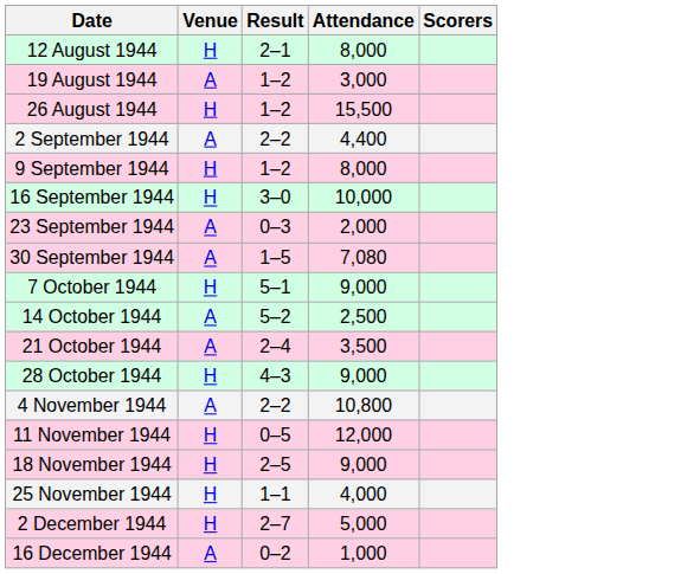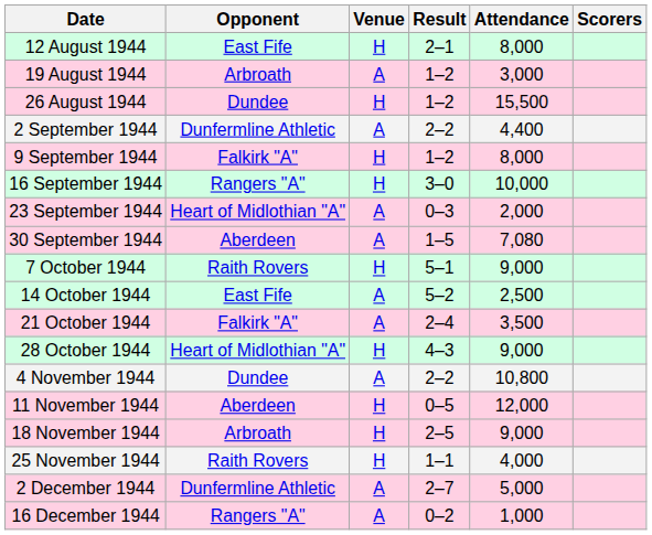 <table class="wikitable sortable" style="font-size:95%; text-align:center">
 <tr>
 <th>Date</th>
+<th>Opponent</th>
 <th>Venue</th>
 <th>Result</th>
 <th>Attendance</th>
 <th>Scorers</th>
 </tr>
 <tr bgcolor = "#d0ffe3">
 <td>12 August 1944</td>
+<td><a href='#'>East Fife</a></td>
 <td><a href='#'>H</a></td>
 <td>2–1</td>
 <td>8,000</td>
 <td></td>
 </tr>
 <tr bgcolor = "#ffd0e3">
 <td>19 August 1944</td>
+<td><a href='#'>Arbroath</a></td>
 <td><a href='#'>A</a></td>
 <td>1–2</td>
 <td>3,000</td>
 <td></td>
 </tr>
 <tr bgcolor = "#ffd0e3">
 <td>26 August 1944</td>
+<td><a href='#'>Dundee</a></td>
 <td><a href='#'>H</a></td>
 <td>1–2</td>
 <td>15,500</td>
 <td></td>
 </tr>
 <tr bgcolor = "#f3f3f3">
 <td>2 September 1944</td>
+<td><a href='#'>Dunfermline Athletic</a></td>
 <td><a href='#'>A</a></td>
 <td>2–2</td>
 <td>4,400</td>
 <td></td>
 </tr>
 <tr bgcolor = "#ffd0e3">
 <td>9 September 1944</td>
+<td><a href='#'>Falkirk "A"</a></td>
 <td><a href='#'>H</a></td>
 <td>1–2</td>
 <td>8,000</td>
 <td></td>
 </tr>
 <tr bgcolor = "#d0ffe3">
 <td>16 September 1944</td>
+<td><a href='#'>Rangers "A"</a></td>
 <td><a href='#'>H</a></td>
 <td>3–0</td>
 <td>10,000</td>
 <td></td>
 </tr>
 <tr bgcolor = "#ffd0e3">
 <td>23 September 1944</td>
+<td><a href='#'>Heart of Midlothian "A"</a></td>
 <td><a href='#'>A</a></td>
 <td>0–3</td>
 <td>2,000</td>
 <td></td>
 </tr>
 <tr bgcolor = "#ffd0e3">
 <td>30 September 1944</td>
+<td><a href='#'>Aberdeen</a></td>
 <td><a href='#'>A</a></td>
 <td>1–5</td>
 <td>7,080</td>
 <td></td>
 </tr>
 <tr bgcolor = "#d0ffe3">
 <td>7 October 1944</td>
+<td><a href='#'>Raith Rovers</a></td>
 <td><a href='#'>H</a></td>
 <td>5–1</td>
 <td>9,000</td>
 <td></td>
 </tr>
 <tr bgcolor = "#d0ffe3">
 <td>14 October 1944</td>
+<td><a href='#'>East Fife</a></td>
 <td><a href='#'>A</a></td>
 <td>5–2</td>
 <td>2,500</td>
 <td></td>
 </tr>
 <tr bgcolor = "#ffd0e3">
 <td>21 October 1944</td>
+<td><a href='#'>Falkirk "A"</a></td>
 <td><a href='#'>A</a></td>
 <td>2–4</td>
 <td>3,500</td>
 <td></td>
 </tr>
 <tr bgcolor = "#d0ffe3">
 <td>28 October 1944</td>
+<td><a href='#'>Heart of Midlothian "A"</a></td>
 <td><a href='#'>H</a></td>
 <td>4–3</td>
 <td>9,000</td>
 <td></td>
 </tr>
 <tr bgcolor = "#f3f3f3">
 <td>4 November 1944</td>
+<td><a href='#'>Dundee</a></td>
 <td><a href='#'>A</a></td>
 <td>2–2</td>
 <td>10,800</td>
 <td></td>
 </tr>
 <tr bgcolor = "#ffd0e3">
 <td>11 November 1944</td>
+<td><a href='#'>Aberdeen</a></td>
 <td><a href='#'>H</a></td>
 <td>0–5</td>
 <td>12,000</td>
 <td></td>
 </tr>
 <tr bgcolor = "#ffd0e3">
 <td>18 November 1944</td>
+<td><a href='#'>Arbroath</a></td>
 <td><a href='#'>H</a></td>
 <td>2–5</td>
 <td>9,000</td>
 <td></td>
 </tr>
 <tr bgcolor = "#f3f3f3">
 <td>25 November 1944</td>
+<td><a href='#'>Raith Rovers</a></td>
 <td><a href='#'>H</a></td>
 <td>1–1</td>
 <td>4,000</td>
 <td></td>
 </tr>
 <tr bgcolor = "#ffd0e3">
 <td>2 December 1944</td>
-<td><a href='#'>H</a></td>
+<td><a href='#'>Dunfermline Athletic</a></td>
+<td><a href='#'>A</a></td>
 <td>2–7</td>
 <td>5,000</td>
 <td></td>
 </tr>
 <tr bgcolor = "#ffd0e3">
 <td>16 December 1944</td>
+<td><a href='#'>Rangers "A"</a></td>
 <td><a href='#'>A</a></td>
 <td>0–2</td>
 <td>1,000</td>
 <td></td>
 </tr>
 </table>
